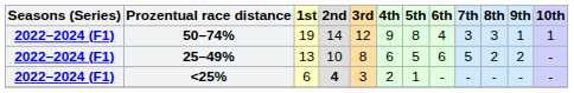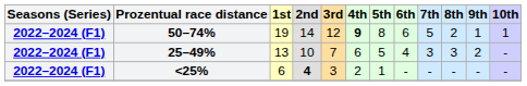 <table border="2" cellpadding="2" cellspacing="0" style="margin:0 1em 0 0; background:#f9f9f9; border:1px #aaa solid; border-collapse:collapse; font-size:85%;">
 <tr>
 <th bgcolor=f2f3f4>Seasons (Series)</th>
 <th bgcolor=f2f3f4>Prozentual race distance</th>
 <td bgcolor=ffffbf align="center"><strong>1st</strong></td>
 <td bgcolor=dfdfdf align="center"><strong>2nd</strong></td>
 <td bgcolor=ffdf9f align="center"><strong>3rd</strong></td>
 <td bgcolor=dfffdf align="center"><strong>4th</strong></td>
 <td bgcolor=dfffdf align="center"><strong>5th</strong></td>
 <td bgcolor=dfffdf align="center"><strong>6th</strong></td>
 <td bgcolor=cfeaff align="center"><strong>7th</strong></td>
 <td bgcolor=cfeaff align="center"><strong>8th</strong></td>
 <td bgcolor=cfeaff align="center"><strong>9th</strong></td>
 <td bgcolor=cfcfff align="center"><strong>10th</strong></td>
 </tr>
 <tr>
 <th bgcolor=f2f3f4><a href='#'>2022–2024 (F1)</a></th>
 <th bgcolor=f2f3f4>50–74%</th>
 <td bgcolor=ffffbf align="center">19</td>
 <td bgcolor=dfdfdf align="center">14</td>
 <td bgcolor=ffdf9f align="center">12</td>
-<td bgcolor=dfffdf align="center">9</td>
+<td bgcolor=dfffdf align="center"><strong>9</strong></td>
 <td bgcolor=dfffdf align="center">8</td>
-<td bgcolor=dfffdf align="center">4</td>
-<td bgcolor=cfeaff align="center">3</td>
-<td bgcolor=cfeaff align="center">3</td>
+<td bgcolor=dfffdf align="center">6</td>
+<td bgcolor=cfeaff align="center">5</td>
+<td bgcolor=cfeaff align="center">2</td>
 <td bgcolor=cfeaff align="center">1</td>
 <td bgcolor=cfcfff align="center">1</td>
 </tr>
 <tr>
 <th bgcolor=f2f3f4><a href='#'>2022–2024 (F1)</a></th>
 <th bgcolor=f2f3f4>25–49%</th>
 <td bgcolor=ffffbf align="center">13</td>
 <td bgcolor=dfdfdf align="center">10</td>
-<td bgcolor=ffdf9f align="center">8</td>
+<td bgcolor=ffdf9f align="center">7</td>
 <td bgcolor=dfffdf align="center">6</td>
 <td bgcolor=dfffdf align="center">5</td>
-<td bgcolor=dfffdf align="center">6</td>
-<td bgcolor=cfeaff align="center">5</td>
-<td bgcolor=cfeaff align="center">2</td>
+<td bgcolor=dfffdf align="center">4</td>
+<td bgcolor=cfeaff align="center">3</td>
+<td bgcolor=cfeaff align="center">3</td>
 <td bgcolor=cfeaff align="center">2</td>
 <td bgcolor=cfcfff align="center">-</td>
 </tr>
 <tr>
 <th bgcolor=f2f3f4><a href='#'>2022–2024 (F1)</a></th>
 <th bgcolor=f2f3f4><25%</th>
 <td bgcolor=ffffbf align="center">6</td>
 <td bgcolor=dfdfdf align="center"><strong>4</strong></td>
 <td bgcolor=ffdf9f align="center">3</td>
 <td bgcolor=dfffdf align="center">2</td>
 <td bgcolor=dfffdf align="center">1</td>
 <td bgcolor=dfffdf align="center">-</td>
 <td bgcolor=cfeaff align="center">-</td>
 <td bgcolor=cfeaff align="center">-</td>
 <td bgcolor=cfeaff align="center">-</td>
 <td bgcolor=cfcfff align="center">-</td>
 </tr>
 <tr>
 </tr>
 </table>
